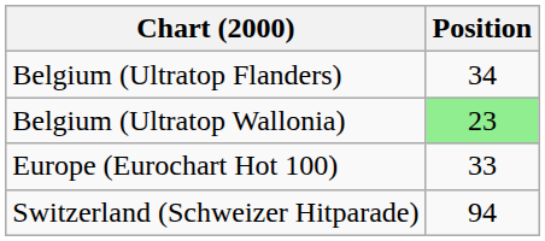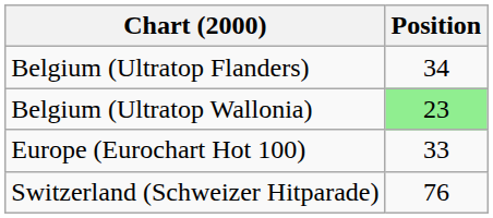 <table class="wikitable sortable">
 <tr>
 <th>Chart (2000)</th>
 <th>Position</th>
 </tr>
 <tr>
 <td>Belgium (Ultratop Flanders)</td>
 <td style="text-align:center;">34</td>
 </tr>
 <tr>
 <td>Belgium (Ultratop Wallonia)</td>
 <td style="background: lightgreen; text-align:center;">23</td>
 </tr>
 <tr>
 <td>Europe (Eurochart Hot 100)</td>
 <td style="text-align:center;">33</td>
 </tr>
 <tr>
 <td>Switzerland (Schweizer Hitparade)</td>
-<td style="text-align:center;">94</td>
+<td style="text-align:center;">76</td>
 </tr>
 </table>
